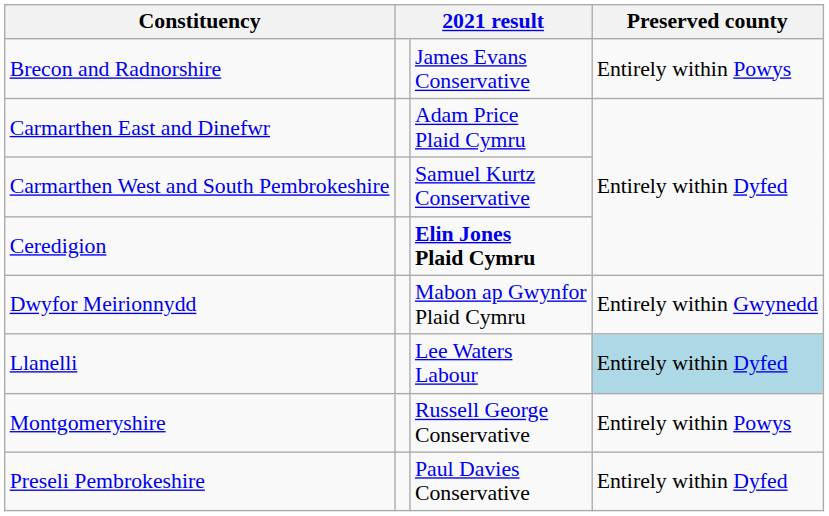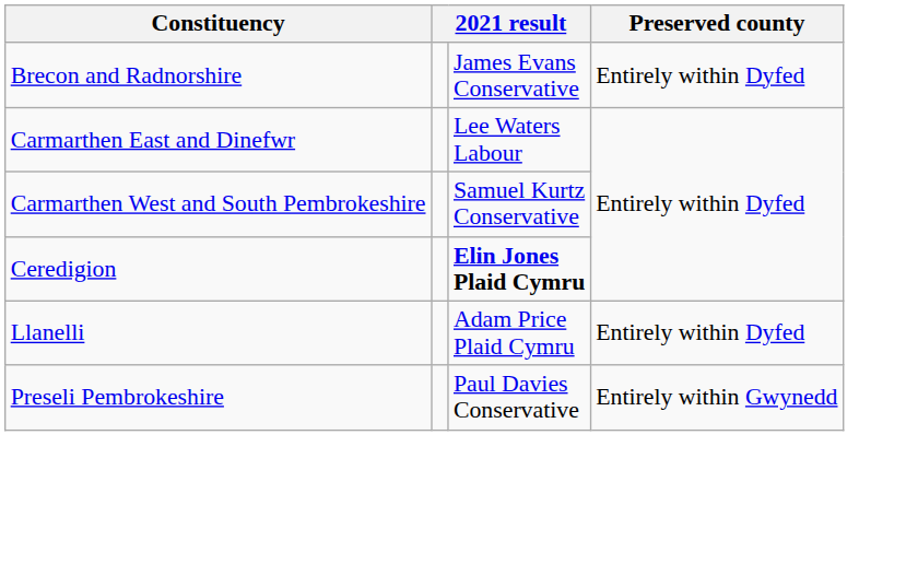 <table class="wikitable">
 <tr>
 <th>Constituency</th>
 <th colspan="2"><a href='#'>2021 result</a></th>
 <th>Preserved county</th>
 </tr>
 <tr>
 <td><a href='#'>Brecon and Radnorshire</a></td>
 <td style="width: 4px" bgcolor=></td>
 <td><a href='#'>James Evans</a><br> <a href='#'>Conservative</a></td>
-<td>Entirely within <a href='#'>Powys</a></td>
+<td>Entirely within <a href='#'>Dyfed</a></td>
 </tr>
 <tr>
 <td><a href='#'>Carmarthen East and Dinefwr</a></td>
 <td style="width: 4px" bgcolor=></td>
-<td><a href='#'>Adam Price</a><br> <a href='#'>Plaid Cymru</a></td>
+<td><a href='#'>Lee Waters</a><br> <a href='#'>Labour</a></td>
 <td rowspan=3>Entirely within <a href='#'>Dyfed</a></td>
 </tr>
 <tr>
 <td><a href='#'>Carmarthen West and South Pembrokeshire</a></td>
 <td style="width: 4px" bgcolor=></td>
 <td><a href='#'>Samuel Kurtz</a><br> <a href='#'>Conservative</a></td>
 </tr>
 <tr>
 <td><a href='#'>Ceredigion</a></td>
 <td style="width: 4px" bgcolor=></td>
 <td><strong><a href='#'>Elin Jones</a><br> Plaid Cymru</strong></td>
 </tr>
 <tr>
-<td><a href='#'>Dwyfor Meirionnydd</a></td>
-<td style="width: 4px" bgcolor=></td>
-<td><a href='#'>Mabon ap Gwynfor</a><br> Plaid Cymru</td>
-<td>Entirely within <a href='#'>Gwynedd</a></td>
-</tr>
-<tr>
 <td><a href='#'>Llanelli</a></td>
 <td style="width: 4px" bgcolor=></td>
-<td><a href='#'>Lee Waters</a><br> <a href='#'>Labour</a></td>
-<td style="background: lightblue;">Entirely within <a href='#'>Dyfed</a></td>
-</tr>
-<tr>
-<td><a href='#'>Montgomeryshire</a></td>
-<td style="width: 4px" bgcolor=></td>
-<td><a href='#'>Russell George</a><br> Conservative</td>
-<td>Entirely within <a href='#'>Powys</a></td>
+<td><a href='#'>Adam Price</a><br> <a href='#'>Plaid Cymru</a></td>
+<td>Entirely within <a href='#'>Dyfed</a></td>
 </tr>
 <tr>
 <td><a href='#'>Preseli Pembrokeshire</a></td>
 <td style="width: 4px" bgcolor=></td>
 <td><a href='#'>Paul Davies</a><br> Conservative</td>
-<td>Entirely within <a href='#'>Dyfed</a></td>
+<td>Entirely within <a href='#'>Gwynedd</a></td>
 </tr>
 </table>
